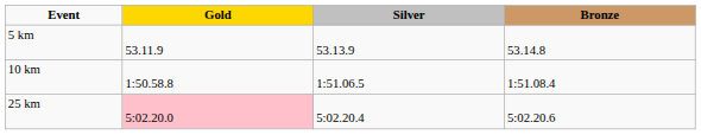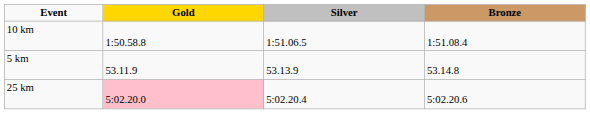 <table class="wikitable" style="text-align:left">
 <tr align="center">
 <td width=150><strong>Event</strong></td>
 <td width=250 bgcolor=gold><strong>Gold</strong></td>
 <td width=250 bgcolor=silver><strong>Silver</strong></td>
 <td width=250 bgcolor=CC9966><strong>Bronze</strong></td>
 </tr>
 <tr valign="top">
+<td>10 km<br><div></div></td>
+<td><br>1:50.58.8</td>
+<td><br>1:51.06.5</td>
+<td><br>1:51.08.4</td>
+</tr>
+<tr valign="top">
 <td>5 km<br><div></div></td>
 <td><br>53.11.9</td>
 <td><br>53.13.9</td>
 <td><br>53.14.8</td>
-</tr>
-<tr valign="top">
-<td>10 km<br><div></div></td>
-<td><br>1:50.58.8</td>
-<td><br>1:51.06.5</td>
-<td><br>1:51.08.4</td>
 </tr>
 <tr valign="top">
 <td>25 km<br><div></div></td>
 <td style="background: pink;"><br>5:02.20.0</td>
 <td><br>5:02.20.4</td>
 <td><br>5:02.20.6</td>
 </tr>
 </table>
